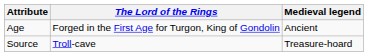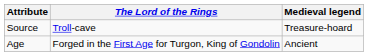 <table class="wikitable" style="margin: 1em auto;">
 <tr>
 <th>Attribute</th>
 <th><em><a href='#'>The Lord of the Rings</a></em></th>
 <th>Medieval legend</th>
 </tr>
 <tr>
+<td>Source</td>
+<td><a href='#'>Troll</a>-cave</td>
+<td>Treasure-hoard</td>
+</tr>
+<tr>
 <td>Age</td>
 <td>Forged in the <a href='#'>First Age</a> for Turgon, King of <a href='#'>Gondolin</a></td>
 <td>Ancient</td>
 </tr>
-<tr>
-<td>Source</td>
-<td><a href='#'>Troll</a>-cave</td>
-<td>Treasure-hoard</td>
-</tr>
 </table>
